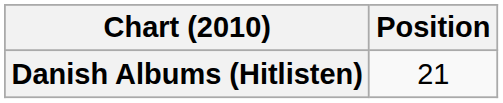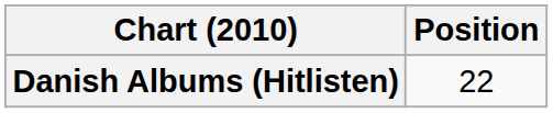 <table class="wikitable plainrowheaders" style="text-align:center">
 <tr>
 <th scope="col">Chart (2010)</th>
 <th scope="col">Position</th>
 </tr>
 <tr>
 <th scope="row">Danish Albums (Hitlisten)</th>
-<td>21</td>
+<td>22</td>
 </tr>
 </table>
